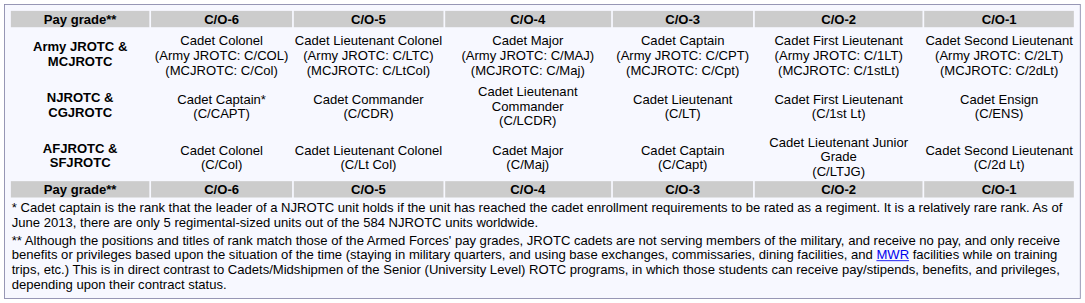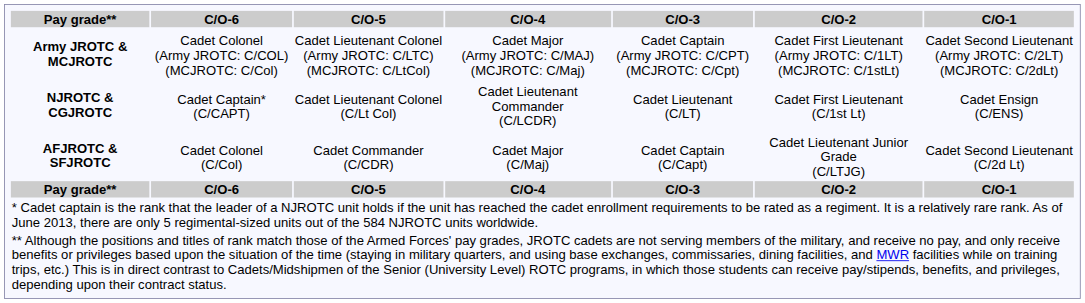 <table style="border:1px solid #8888aa; background-color:#f7f8ff; padding:5px; font-size:95%; margin: 0px 12px 12px 0px;">
 <tr style="background-color:#CCCCCC; text-align:center;">
 <th>Pay grade**</th>
 <th>C/O-6</th>
 <th>C/O-5</th>
 <th>C/O-4</th>
 <th>C/O-3</th>
 <th>C/O-2</th>
 <th>C/O-1</th>
 </tr>
 <tr style="text-align:center;">
 <th rowspan=2>Army JROTC &<br>MCJROTC</th>
 <td></td>
 <td></td>
 <td></td>
 <td></td>
 <td></td>
 <td></td>
 </tr>
 <tr style="text-align:center;">
 <td>Cadet Colonel<br>(Army JROTC: C/COL)<br>(MCJROTC: C/Col)</td>
 <td>Cadet Lieutenant Colonel<br>(Army JROTC: C/LTC)<br>(MCJROTC: C/LtCol)</td>
 <td>Cadet Major<br>(Army JROTC: C/MAJ)<br>(MCJROTC: C/Maj)</td>
 <td>Cadet Captain<br>(Army JROTC: C/CPT)<br>(MCJROTC: C/Cpt)</td>
 <td>Cadet First Lieutenant<br>(Army JROTC: C/1LT)<br>(MCJROTC: C/1stLt)</td>
 <td>Cadet Second Lieutenant<br>(Army JROTC: C/2LT)<br>(MCJROTC: C/2dLt)</td>
 </tr>
 <tr style="text-align:center;">
 <th rowspan=2>NJROTC &<br>CGJROTC</th>
 <td></td>
 <td></td>
 <td></td>
 <td></td>
 <td></td>
 <td></td>
 </tr>
 <tr style="text-align:center;">
 <td>Cadet Captain*<br>(C/CAPT)</td>
-<td>Cadet Commander<br>(C/CDR)</td>
+<td>Cadet Lieutenant Colonel<br>(C/Lt Col)</td>
 <td>Cadet Lieutenant Commander<br>(C/LCDR)</td>
 <td>Cadet Lieutenant<br>(C/LT)</td>
 <td>Cadet First Lieutenant<br>(C/1st Lt)</td>
 <td>Cadet Ensign<br>(C/ENS)</td>
 </tr>
 <tr style="text-align:center;">
 <th rowspan=2>AFJROTC & SFJROTC</th>
 <td></td>
 <td></td>
 <td></td>
 <td></td>
 <td></td>
 <td></td>
 </tr>
 <tr style="text-align:center;">
 <td>Cadet Colonel<br>(C/Col)</td>
-<td>Cadet Lieutenant Colonel<br>(C/Lt Col)</td>
+<td>Cadet Commander<br>(C/CDR)</td>
 <td>Cadet Major<br>(C/Maj)</td>
 <td>Cadet Captain<br>(C/Capt)</td>
 <td>Cadet Lieutenant Junior Grade<br>(C/LTJG)</td>
 <td>Cadet Second Lieutenant<br>(C/2d Lt)</td>
 </tr>
 <tr style="background-color:#CCCCCC; text-align:center;">
 <th>Pay grade**</th>
 <th>C/O-6</th>
 <th>C/O-5</th>
 <th>C/O-4</th>
 <th>C/O-3</th>
 <th>C/O-2</th>
 <th>C/O-1</th>
 </tr>
 <tr>
 <td colspan="7">* Cadet captain is the rank that the leader of a NJROTC unit holds if the unit has reached the cadet enrollment requirements to be rated as a regiment. It is a relatively rare rank. As of June 2013, there are only 5 regimental-sized units out of the 584 NJROTC units worldwide.</td>
 </tr>
 <tr>
 <td colspan="7">** Although the positions and titles of rank match those of the Armed Forces' pay grades, JROTC cadets are not serving members of the military, and receive no pay, and only receive benefits or privileges based upon the situation of the time (staying in military quarters, and using base exchanges, commissaries, dining facilities, and <a href='#'>MWR</a> facilities while on training trips, etc.) This is in direct contrast to Cadets/Midshipmen of the Senior (University Level) ROTC programs, in which those students can receive pay/stipends, benefits, and privileges, depending upon their contract status.</td>
 </tr>
 </table>
